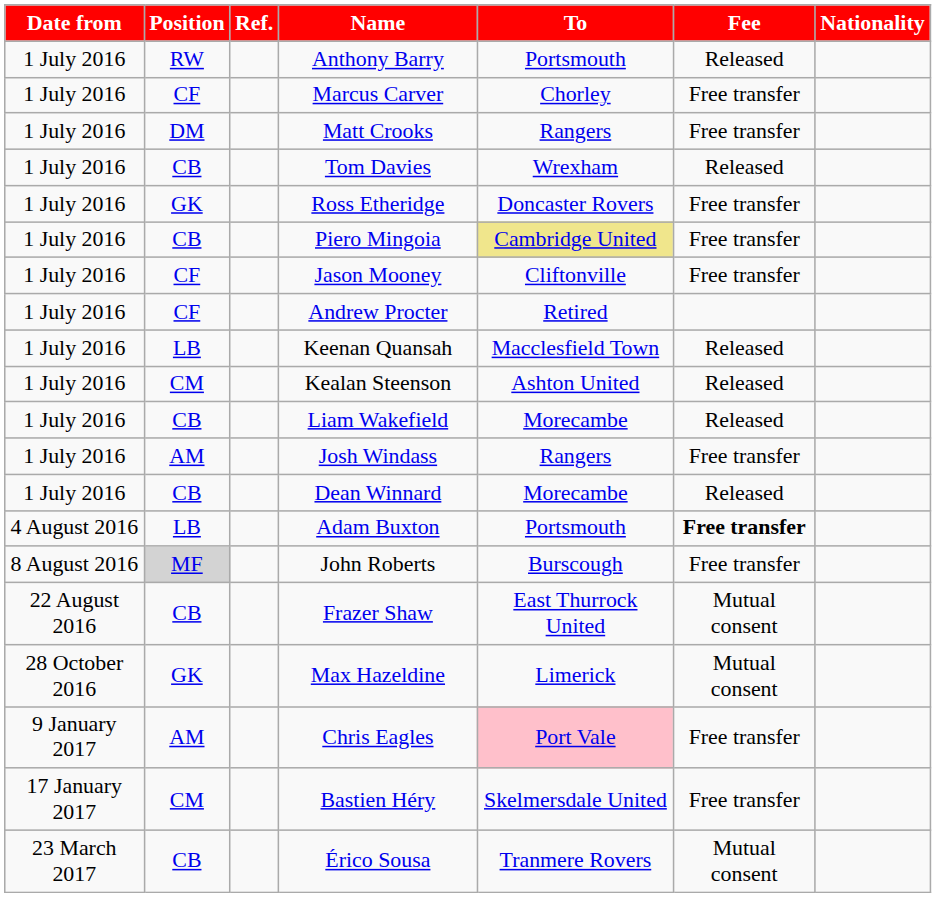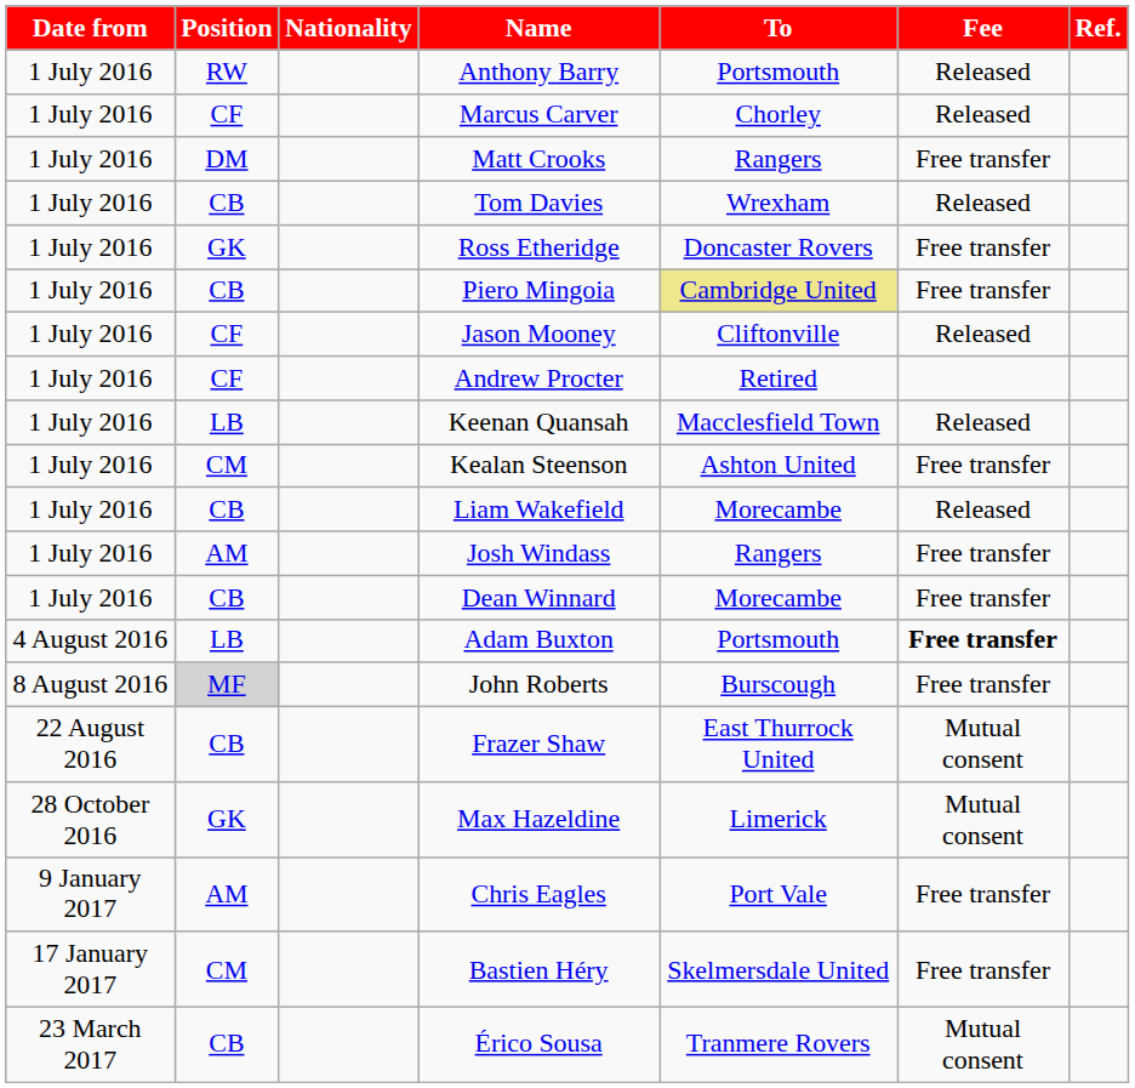 <table class="wikitable"  style="text-align:center; font-size:90%; ">
 <tr>
 <th style="background:#FF0000; color:white; width:100px;">Date from</th>
 <th style="background:#FF0000; color:white; width:50px;">Position</th>
-<th style="background:#FF0000; color:white; width:25px;">Ref.</th>
+<th style="background:#FF0000; color:white; width:50px;">Nationality</th>
 <th style="background:#FF0000; color:white; width:150px;">Name</th>
 <th style="background:#FF0000; color:white; width:140px;">To</th>
 <th style="background:#FF0000; color:white; width:100px;">Fee</th>
-<th style="background:#FF0000; color:white; width:50px;">Nationality</th>
+<th style="background:#FF0000; color:white; width:25px;">Ref.</th>
 </tr>
 <tr>
 <td>1 July 2016</td>
 <td><a href='#'>RW</a></td>
 <td></td>
 <td><a href='#'>Anthony Barry</a></td>
 <td><a href='#'>Portsmouth</a></td>
 <td>Released</td>
 <td></td>
 </tr>
 <tr>
 <td>1 July 2016</td>
 <td><a href='#'>CF</a></td>
 <td></td>
 <td><a href='#'>Marcus Carver</a></td>
 <td><a href='#'>Chorley</a></td>
-<td>Free transfer</td>
+<td>Released</td>
 <td></td>
 </tr>
 <tr>
 <td>1 July 2016</td>
 <td><a href='#'>DM</a></td>
 <td></td>
 <td><a href='#'>Matt Crooks</a></td>
 <td><a href='#'>Rangers</a></td>
 <td>Free transfer</td>
 <td></td>
 </tr>
 <tr>
 <td>1 July 2016</td>
 <td><a href='#'>CB</a></td>
 <td></td>
 <td><a href='#'>Tom Davies</a></td>
 <td><a href='#'>Wrexham</a></td>
 <td>Released</td>
 <td></td>
 </tr>
 <tr>
 <td>1 July 2016</td>
 <td><a href='#'>GK</a></td>
 <td></td>
 <td><a href='#'>Ross Etheridge</a></td>
 <td><a href='#'>Doncaster Rovers</a></td>
 <td>Free transfer</td>
 <td></td>
 </tr>
 <tr>
 <td>1 July 2016</td>
 <td><a href='#'>CB</a></td>
 <td></td>
 <td><a href='#'>Piero Mingoia</a></td>
 <td style="background: khaki;"><a href='#'>Cambridge United</a></td>
 <td>Free transfer</td>
 <td></td>
 </tr>
 <tr>
 <td>1 July 2016</td>
 <td><a href='#'>CF</a></td>
 <td></td>
 <td><a href='#'>Jason Mooney</a></td>
 <td><a href='#'>Cliftonville</a> </td>
-<td>Free transfer</td>
+<td>Released</td>
 <td></td>
 </tr>
 <tr>
 <td>1 July 2016</td>
 <td><a href='#'>CF</a></td>
 <td></td>
 <td><a href='#'>Andrew Procter</a></td>
 <td><a href='#'>Retired</a></td>
 <td></td>
 <td></td>
 </tr>
 <tr>
 <td>1 July 2016</td>
 <td><a href='#'>LB</a></td>
 <td></td>
 <td>Keenan Quansah</td>
 <td><a href='#'>Macclesfield Town</a></td>
 <td>Released</td>
 <td></td>
 </tr>
 <tr>
 <td>1 July 2016</td>
 <td><a href='#'>CM</a></td>
 <td></td>
 <td>Kealan Steenson</td>
 <td><a href='#'>Ashton United</a></td>
-<td>Released</td>
+<td>Free transfer</td>
 <td></td>
 </tr>
 <tr>
 <td>1 July 2016</td>
 <td><a href='#'>CB</a></td>
 <td></td>
 <td><a href='#'>Liam Wakefield</a></td>
 <td><a href='#'>Morecambe</a> </td>
 <td>Released</td>
 <td></td>
 </tr>
 <tr>
 <td>1 July 2016</td>
 <td><a href='#'>AM</a></td>
 <td></td>
 <td><a href='#'>Josh Windass</a></td>
 <td><a href='#'>Rangers</a></td>
 <td>Free transfer</td>
 <td></td>
 </tr>
 <tr>
 <td>1 July 2016</td>
 <td><a href='#'>CB</a></td>
 <td></td>
 <td><a href='#'>Dean Winnard</a></td>
 <td><a href='#'>Morecambe</a></td>
-<td>Released</td>
+<td>Free transfer</td>
 <td></td>
 </tr>
 <tr>
 <td>4 August 2016</td>
 <td><a href='#'>LB</a></td>
 <td></td>
 <td><a href='#'>Adam Buxton</a></td>
 <td><a href='#'>Portsmouth</a></td>
 <td><strong>Free transfer</strong></td>
 <td></td>
 </tr>
 <tr>
 <td>8 August 2016</td>
 <td style="background: lightgrey;"><a href='#'>MF</a></td>
 <td></td>
 <td>John Roberts</td>
 <td><a href='#'>Burscough</a> </td>
 <td>Free transfer</td>
 <td></td>
 </tr>
 <tr>
 <td>22 August 2016</td>
 <td><a href='#'>CB</a></td>
 <td></td>
 <td><a href='#'>Frazer Shaw</a></td>
 <td><a href='#'>East Thurrock United</a> </td>
 <td>Mutual consent</td>
 <td></td>
 </tr>
 <tr>
 <td>28 October 2016</td>
 <td><a href='#'>GK</a></td>
 <td></td>
 <td><a href='#'>Max Hazeldine</a></td>
 <td><a href='#'>Limerick</a></td>
 <td>Mutual consent</td>
 <td></td>
 </tr>
 <tr>
 <td>9 January 2017</td>
 <td><a href='#'>AM</a></td>
 <td></td>
 <td><a href='#'>Chris Eagles</a></td>
-<td style="background: pink;"><a href='#'>Port Vale</a> </td>
+<td><a href='#'>Port Vale</a> </td>
 <td>Free transfer</td>
 <td></td>
 </tr>
 <tr>
 <td>17 January 2017</td>
 <td><a href='#'>CM</a></td>
 <td></td>
 <td><a href='#'>Bastien Héry</a></td>
 <td><a href='#'>Skelmersdale United</a></td>
 <td>Free transfer</td>
 <td></td>
 </tr>
 <tr>
 <td>23 March 2017</td>
 <td><a href='#'>CB</a></td>
 <td></td>
 <td><a href='#'>Érico Sousa</a></td>
 <td><a href='#'>Tranmere Rovers</a></td>
 <td>Mutual consent</td>
 <td></td>
 </tr>
 </table>
